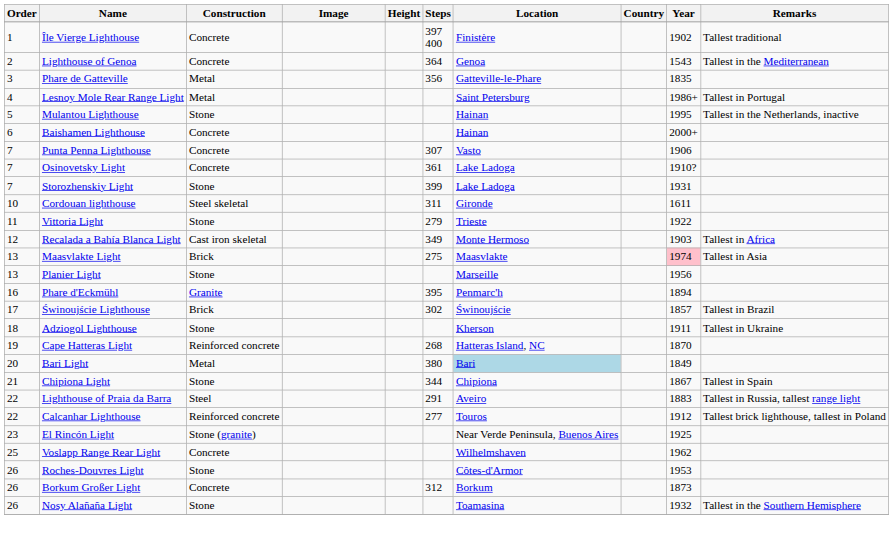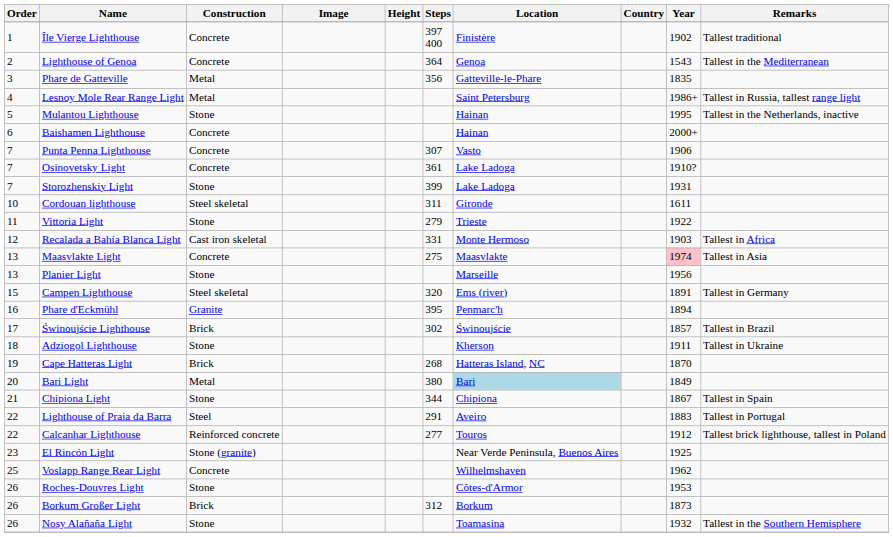 <table class="wikitable sortable">
 <tr>
 <th align=left>Order</th>
 <th align=left>Name</th>
 <th>Construction</th>
 <th align=left style="width: 140px;" class=unsortable>Image</th>
 <th align=left>Height</th>
 <th align=left>Steps</th>
 <th align=left>Location</th>
 <th align=left>Country</th>
 <th align=left>Year</th>
 <th>Remarks</th>
 </tr>
 <tr>
 </tr>
 <tr>
 <td>1</td>
 <td><a href='#'>Île Vierge Lighthouse</a></td>
 <td>Concrete</td>
 <td></td>
 <td></td>
 <td>397<br>400</td>
 <td><a href='#'>Finistère</a></td>
 <td></td>
 <td>1902</td>
 <td>Tallest traditional</td>
 </tr>
 <tr>
 <td>2</td>
 <td><a href='#'>Lighthouse of Genoa</a></td>
 <td>Concrete</td>
 <td></td>
 <td></td>
 <td>364</td>
 <td><a href='#'>Genoa</a></td>
 <td></td>
 <td>1543</td>
 <td>Tallest in the <a href='#'>Mediterranean</a></td>
 </tr>
 <tr>
 <td>3</td>
 <td><a href='#'>Phare de Gatteville</a></td>
 <td>Metal</td>
 <td></td>
 <td></td>
 <td>356</td>
 <td><a href='#'>Gatteville-le-Phare</a></td>
 <td></td>
 <td>1835</td>
 <td></td>
 </tr>
 <tr>
 <td>4</td>
 <td><a href='#'>Lesnoy Mole Rear Range Light</a></td>
 <td>Metal</td>
 <td></td>
 <td></td>
 <td> </td>
 <td><a href='#'>Saint Petersburg</a></td>
 <td></td>
 <td>1986+</td>
-<td>Tallest in Portugal</td>
+<td>Tallest in Russia, tallest <a href='#'>range light</a></td>
 </tr>
 <tr>
 <td>5</td>
 <td><a href='#'>Mulantou Lighthouse</a></td>
 <td>Stone</td>
 <td></td>
 <td></td>
 <td> </td>
 <td><a href='#'>Hainan</a></td>
 <td></td>
 <td>1995</td>
 <td>Tallest in the Netherlands, inactive</td>
 </tr>
 <tr>
 <td>6</td>
 <td><a href='#'>Baishamen Lighthouse</a></td>
 <td>Concrete</td>
 <td></td>
 <td></td>
 <td> </td>
 <td><a href='#'>Hainan</a></td>
 <td></td>
 <td>2000+</td>
 <td></td>
 </tr>
 <tr>
 <td>7</td>
 <td><a href='#'>Punta Penna Lighthouse</a></td>
 <td>Concrete</td>
 <td></td>
 <td></td>
 <td>307</td>
 <td><a href='#'>Vasto</a></td>
 <td></td>
 <td>1906</td>
 <td></td>
 </tr>
 <tr>
 <td>7</td>
 <td><a href='#'>Osinovetsky Light</a></td>
 <td>Concrete</td>
 <td></td>
 <td></td>
 <td>361</td>
 <td><a href='#'>Lake Ladoga</a></td>
 <td></td>
 <td>1910?</td>
 <td></td>
 </tr>
 <tr>
 <td>7</td>
 <td><a href='#'>Storozhenskiy Light</a></td>
 <td>Stone</td>
 <td></td>
 <td></td>
 <td>399</td>
 <td><a href='#'>Lake Ladoga</a></td>
 <td></td>
 <td>1931</td>
 <td></td>
 </tr>
 <tr>
 <td>10</td>
 <td><a href='#'>Cordouan lighthouse</a></td>
 <td>Steel skeletal</td>
 <td></td>
 <td></td>
 <td>311</td>
 <td><a href='#'>Gironde</a></td>
 <td></td>
 <td>1611</td>
 <td></td>
 </tr>
 <tr>
 <td>11</td>
 <td><a href='#'>Vittoria Light</a></td>
 <td>Stone</td>
 <td></td>
 <td></td>
 <td>279</td>
 <td><a href='#'>Trieste</a></td>
 <td></td>
 <td>1922</td>
 <td></td>
 </tr>
 <tr>
 <td>12</td>
 <td><a href='#'>Recalada a Bahía Blanca Light</a></td>
 <td>Cast iron skeletal</td>
 <td></td>
 <td></td>
-<td>349</td>
+<td>331</td>
 <td><a href='#'>Monte Hermoso</a></td>
 <td></td>
 <td>1903</td>
 <td>Tallest in <a href='#'>Africa</a></td>
 </tr>
 <tr>
 <td>13</td>
 <td><a href='#'>Maasvlakte Light</a></td>
-<td>Brick</td>
+<td>Concrete</td>
 <td></td>
 <td></td>
 <td>275</td>
 <td><a href='#'>Maasvlakte</a></td>
 <td></td>
 <td style="background: pink;">1974</td>
 <td>Tallest in Asia</td>
 </tr>
 <tr>
 <td>13</td>
 <td><a href='#'>Planier Light</a></td>
 <td>Stone</td>
 <td></td>
 <td></td>
 <td> </td>
 <td><a href='#'>Marseille</a></td>
 <td></td>
 <td>1956</td>
 <td></td>
+</tr>
+<tr>
+<td>15</td>
+<td><a href='#'>Campen Lighthouse</a></td>
+<td>Steel skeletal</td>
+<td></td>
+<td></td>
+<td>320</td>
+<td><a href='#'>Ems (river)</a></td>
+<td></td>
+<td>1891</td>
+<td>Tallest in Germany</td>
 </tr>
 <tr>
 <td>16</td>
 <td><a href='#'>Phare d'Eckmühl</a></td>
 <td><a href='#'>Granite</a></td>
 <td></td>
 <td></td>
 <td>395</td>
 <td><a href='#'>Penmarc'h</a></td>
 <td></td>
 <td>1894</td>
 <td></td>
 </tr>
 <tr>
 <td>17</td>
 <td><a href='#'>Świnoujście Lighthouse</a></td>
 <td>Brick</td>
 <td></td>
 <td></td>
 <td>302</td>
 <td><a href='#'>Świnoujście</a></td>
 <td></td>
 <td>1857</td>
 <td>Tallest in Brazil</td>
 </tr>
 <tr>
 <td>18</td>
 <td><a href='#'>Adziogol Lighthouse</a></td>
 <td>Stone</td>
 <td></td>
 <td></td>
 <td> </td>
 <td><a href='#'>Kherson</a></td>
 <td></td>
 <td>1911</td>
 <td>Tallest in Ukraine</td>
 </tr>
 <tr>
 <td>19</td>
 <td><a href='#'>Cape Hatteras Light</a></td>
-<td>Reinforced concrete</td>
+<td>Brick</td>
 <td></td>
 <td></td>
 <td>268</td>
 <td><a href='#'>Hatteras Island</a>, <a href='#'>NC</a></td>
 <td></td>
 <td>1870</td>
 <td></td>
 </tr>
 <tr>
 <td>20</td>
 <td><a href='#'>Bari Light</a></td>
 <td>Metal</td>
 <td></td>
 <td></td>
 <td>380</td>
 <td style="background: lightblue;"><a href='#'>Bari</a></td>
 <td></td>
 <td>1849</td>
 <td></td>
 </tr>
 <tr>
 <td>21</td>
 <td><a href='#'>Chipiona Light</a></td>
 <td>Stone</td>
 <td></td>
 <td></td>
 <td>344</td>
 <td><a href='#'>Chipiona</a></td>
 <td></td>
 <td>1867</td>
 <td>Tallest in Spain</td>
 </tr>
 <tr>
 <td>22</td>
 <td><a href='#'>Lighthouse of Praia da Barra</a></td>
 <td>Steel</td>
 <td></td>
 <td></td>
 <td>291</td>
 <td><a href='#'>Aveiro</a></td>
 <td></td>
 <td>1883</td>
-<td>Tallest in Russia, tallest <a href='#'>range light</a></td>
+<td>Tallest in Portugal</td>
 </tr>
 <tr>
 <td>22</td>
 <td><a href='#'>Calcanhar Lighthouse</a></td>
 <td>Reinforced concrete</td>
 <td></td>
 <td></td>
 <td>277</td>
 <td><a href='#'>Touros</a></td>
 <td></td>
 <td>1912</td>
 <td>Tallest brick lighthouse, tallest in Poland</td>
 </tr>
 <tr>
 <td>23</td>
 <td><a href='#'>El Rincón Light</a></td>
 <td>Stone (<a href='#'>granite</a>)</td>
 <td></td>
 <td></td>
 <td> </td>
 <td>Near Verde Peninsula, <a href='#'>Buenos Aires</a></td>
 <td></td>
 <td>1925</td>
 <td></td>
 </tr>
 <tr>
 <td>25</td>
 <td><a href='#'>Voslapp Range Rear Light</a></td>
 <td>Concrete</td>
 <td></td>
 <td></td>
 <td> </td>
 <td><a href='#'>Wilhelmshaven</a></td>
 <td></td>
 <td>1962</td>
 <td></td>
 </tr>
 <tr>
 <td>26</td>
 <td><a href='#'>Roches-Douvres Light</a></td>
 <td>Stone</td>
 <td></td>
 <td></td>
 <td> </td>
 <td><a href='#'>Côtes-d'Armor</a></td>
 <td></td>
 <td>1953</td>
 <td></td>
 </tr>
 <tr>
 <td>26</td>
 <td><a href='#'>Borkum Großer Light</a></td>
-<td>Concrete</td>
+<td>Brick</td>
 <td></td>
 <td></td>
 <td>312</td>
 <td><a href='#'>Borkum</a></td>
 <td></td>
 <td>1873</td>
 <td></td>
 </tr>
 <tr>
 <td>26</td>
 <td><a href='#'>Nosy Alañaña Light</a></td>
 <td>Stone</td>
 <td></td>
 <td></td>
 <td> </td>
 <td><a href='#'>Toamasina</a></td>
 <td></td>
 <td>1932</td>
 <td>Tallest in the <a href='#'>Southern Hemisphere</a></td>
 </tr>
 <tr>
 </tr>
 </table>
